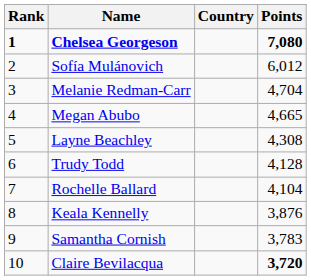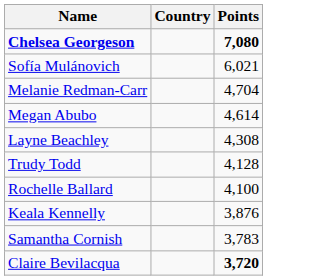 <table class="wikitable">
 <tr>
-<th>Rank</th>
 <th>Name</th>
 <th>Country</th>
 <th>Points</th>
 </tr>
 <tr>
-<td><strong>1</strong></td>
 <td><strong><a href='#'>Chelsea Georgeson</a></strong></td>
 <td><strong></strong></td>
 <td align=right><strong>7,080</strong></td>
 </tr>
 <tr>
-<td>2</td>
 <td><a href='#'>Sofía Mulánovich</a></td>
 <td></td>
-<td align=right>6,012</td>
+<td align=right>6,021</td>
 </tr>
 <tr>
-<td>3</td>
 <td><a href='#'>Melanie Redman-Carr</a></td>
 <td></td>
 <td align=right>4,704</td>
 </tr>
 <tr>
-<td>4</td>
 <td><a href='#'>Megan Abubo</a></td>
 <td></td>
-<td align=right>4,665</td>
+<td align=right>4,614</td>
 </tr>
 <tr>
-<td>5</td>
 <td><a href='#'>Layne Beachley</a></td>
 <td></td>
 <td align=right>4,308</td>
 </tr>
 <tr>
-<td>6</td>
 <td><a href='#'>Trudy Todd</a></td>
 <td></td>
 <td align=right>4,128</td>
 </tr>
 <tr>
-<td>7</td>
 <td><a href='#'>Rochelle Ballard</a></td>
 <td></td>
-<td align=right>4,104</td>
+<td align=right>4,100</td>
 </tr>
 <tr>
-<td>8</td>
 <td><a href='#'>Keala Kennelly</a></td>
 <td></td>
 <td align=right>3,876</td>
 </tr>
 <tr>
-<td>9</td>
 <td><a href='#'>Samantha Cornish</a></td>
 <td></td>
 <td align=right>3,783</td>
 </tr>
 <tr>
-<td>10</td>
 <td><a href='#'>Claire Bevilacqua</a></td>
 <td></td>
 <td align=right><strong>3,720</strong></td>
 </tr>
 </table>
